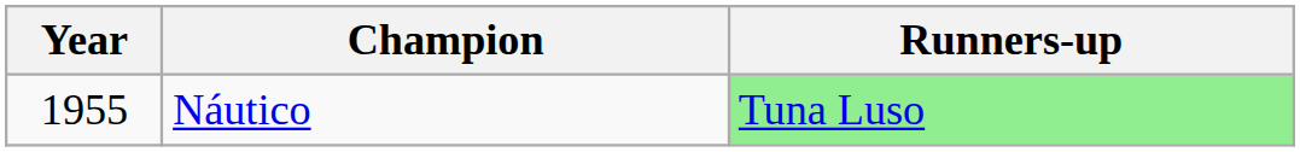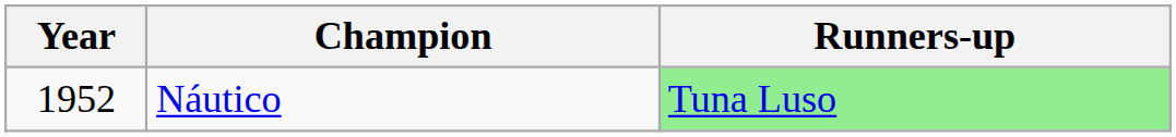 <table class="wikitable">
 <tr>
 <th width=50>Year</th>
 <th width=200>Champion</th>
 <th width=200>Runners-up</th>
 </tr>
 <tr>
-<td align=center>1955</td>
+<td align=center>1952</td>
 <td> <a href='#'>Náutico</a></td>
 <td style="background: lightgreen;"> <a href='#'>Tuna Luso</a></td>
 </tr>
 </table>
